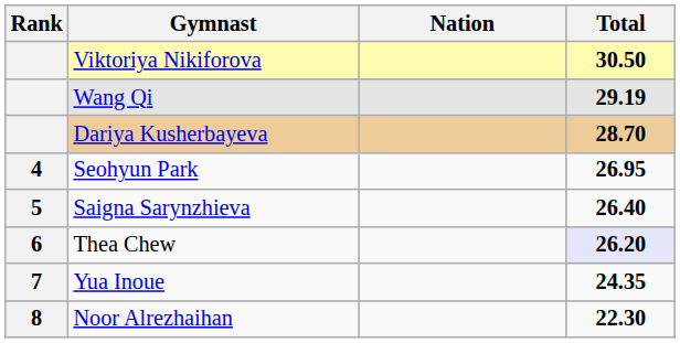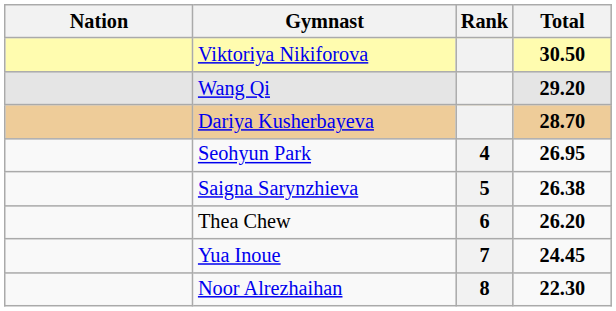 <table class="wikitable sortable" style="text-align:center; font-size:85%">
 <tr>
+<th ! scope="col" style="width:120px;">Nation</th>
+<th ! scope="col" style="width:170px;">Gymnast</th>
 <th scope="col" style="width:20px;">Rank</th>
-<th ! scope="col" style="width:170px;">Gymnast</th>
-<th ! scope="col" style="width:120px;">Nation</th>
 <th ! scope="col" style="width:60px;">Total</th>
 </tr>
 <tr bgcolor=fffcaf>
+<td style="text-align:left;"></td>
+<td align=left><a href='#'>Viktoriya Nikiforova</a></td>
 <th scope=row></th>
-<td align=left><a href='#'>Viktoriya Nikiforova</a></td>
-<td style="text-align:left;"></td>
 <td><strong>30.50</strong></td>
 </tr>
 <tr bgcolor=e5e5e5>
+<td style="text-align:left;"></td>
+<td align=left><a href='#'>Wang Qi</a></td>
 <th scope=row></th>
-<td align=left><a href='#'>Wang Qi</a></td>
-<td style="text-align:left;"></td>
-<td><strong>29.19</strong></td>
+<td><strong>29.20</strong></td>
 </tr>
 <tr bgcolor=eecc99>
+<td style="text-align:left;"></td>
+<td align=left><a href='#'>Dariya Kusherbayeva</a></td>
 <th scope=row></th>
-<td align=left><a href='#'>Dariya Kusherbayeva</a></td>
-<td style="text-align:left;"></td>
 <td><strong>28.70</strong></td>
 </tr>
 <tr>
+<td style="text-align:left;"></td>
+<td align=left><a href='#'>Seohyun Park</a></td>
 <th scope=row>4</th>
-<td align=left><a href='#'>Seohyun Park</a></td>
-<td style="text-align:left;"></td>
 <td><strong>26.95</strong></td>
 </tr>
 <tr>
+<td style="text-align:left;"></td>
+<td align=left><a href='#'>Saigna Sarynzhieva</a></td>
 <th scope=row>5</th>
-<td align=left><a href='#'>Saigna Sarynzhieva</a></td>
-<td style="text-align:left;"></td>
-<td><strong>26.40</strong></td>
+<td><strong>26.38</strong></td>
 </tr>
 <tr>
+<td style="text-align:left;"></td>
+<td align=left>Thea Chew</td>
 <th scope=row>6</th>
-<td align=left>Thea Chew</td>
-<td style="text-align:left;"></td>
-<td style="background: lavender;"><strong>26.20</strong></td>
+<td><strong>26.20</strong></td>
 </tr>
 <tr>
+<td style="text-align:left;"></td>
+<td align=left><a href='#'>Yua Inoue</a></td>
 <th scope=row>7</th>
-<td align=left><a href='#'>Yua Inoue</a></td>
-<td style="text-align:left;"></td>
-<td><strong>24.35</strong></td>
+<td><strong>24.45</strong></td>
 </tr>
 <tr>
+<td style="text-align:left;"></td>
+<td align=left><a href='#'>Noor Alrezhaihan</a></td>
 <th scope=row>8</th>
-<td align=left><a href='#'>Noor Alrezhaihan</a></td>
-<td style="text-align:left;"></td>
 <td><strong>22.30</strong></td>
 </tr>
 </table>
